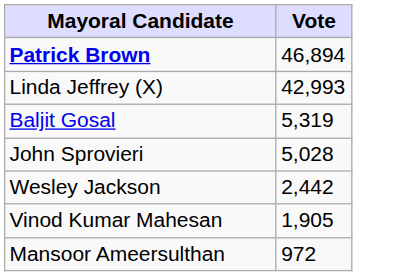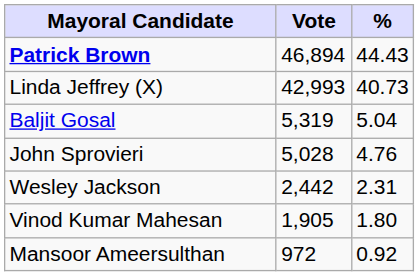 <table class="wikitable">
 <tr>
 <th style="background:#ddf; width:200px;">Mayoral Candidate</th>
 <th style="background:#ddf; width:50px;">Vote</th>
+<th style="background:#ddf; width:30px;">%</th>
 </tr>
 <tr>
 <td><strong><a href='#'>Patrick Brown</a></strong></td>
 <td>46,894</td>
+<td>44.43</td>
 </tr>
 <tr>
 <td>Linda Jeffrey (X)</td>
 <td>42,993</td>
+<td>40.73</td>
 </tr>
 <tr>
 <td><a href='#'>Baljit Gosal</a></td>
 <td>5,319</td>
+<td>5.04</td>
 </tr>
 <tr>
 <td>John Sprovieri</td>
 <td>5,028</td>
+<td>4.76</td>
 </tr>
 <tr>
 <td>Wesley Jackson</td>
 <td>2,442</td>
+<td>2.31</td>
 </tr>
 <tr>
 <td>Vinod Kumar Mahesan</td>
 <td>1,905</td>
+<td>1.80</td>
 </tr>
 <tr>
 <td>Mansoor Ameersulthan</td>
 <td>972</td>
+<td>0.92</td>
 </tr>
 </table>
